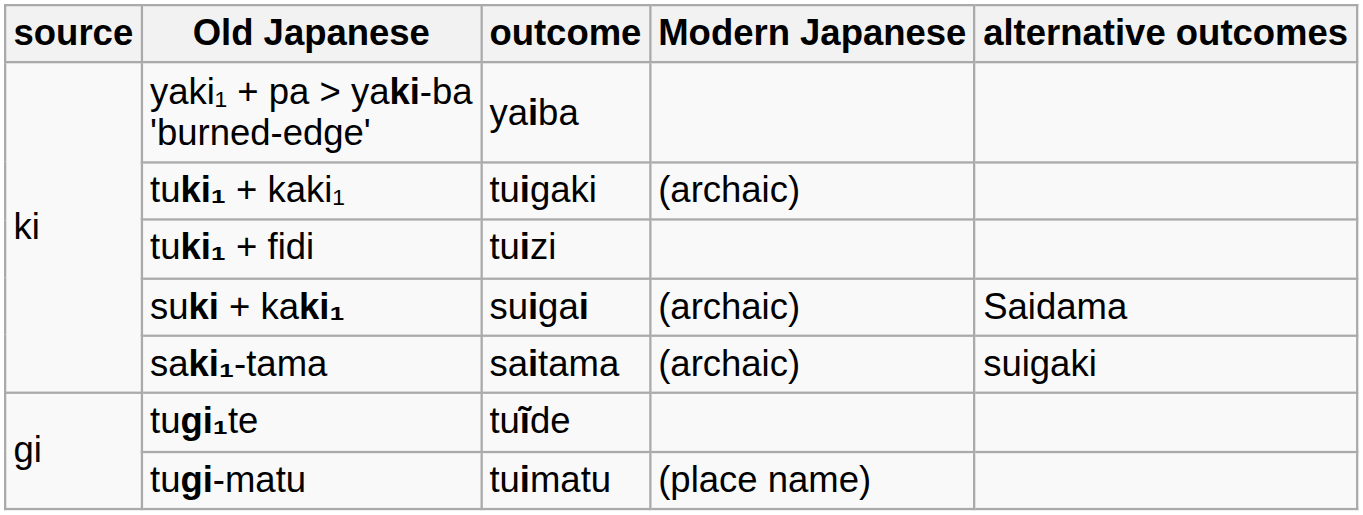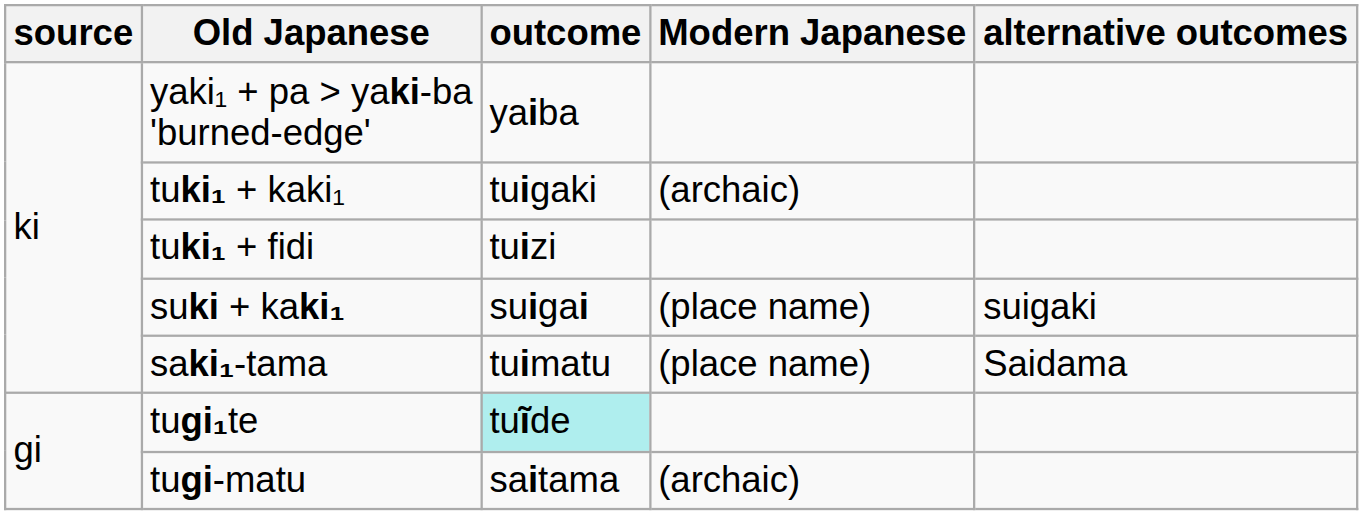 <table class="wikitable">
 <tr>
 <th>source</th>
 <th>Old Japanese</th>
 <th>outcome</th>
 <th>Modern Japanese</th>
 <th>alternative outcomes</th>
 </tr>
 <tr>
 <td rowspan=5>ki</td>
 <td>yaki₁ + pa > ya<strong>ki</strong>-ba  <br>'burned-edge'</td>
 <td>ya<strong>i</strong>ba</td>
 <td></td>
 <td></td>
 </tr>
 <tr>
 <td>tu<strong>ki₁</strong> + kaki₁</td>
 <td>tu<strong>i</strong>gaki</td>
 <td> (archaic)</td>
 <td></td>
 </tr>
 <tr>
 <td>tu<strong>ki₁</strong> + fidi</td>
 <td>tu<strong>i</strong>zi</td>
 <td></td>
 <td></td>
 </tr>
 <tr>
 <td>su<strong>ki</strong> + ka<strong>ki₁</strong></td>
 <td>su<strong>i</strong>ga<strong>i</strong></td>
-<td> (archaic)</td>
-<td>Saidama</td>
+<td> (place name)</td>
+<td>suigaki</td>
 </tr>
 <tr>
 <td>sa<strong>ki₁</strong>-tama</td>
-<td>sa<strong>i</strong>tama</td>
-<td> (archaic)</td>
-<td>suigaki</td>
+<td>tu<strong>i</strong>matu</td>
+<td> (place name)</td>
+<td>Saidama</td>
 </tr>
 <tr>
 <td rowspan=2>gi</td>
 <td>tu<strong>gi₁</strong>te</td>
-<td>tu<strong>ĩ</strong>de</td>
+<td style="background: paleturquoise;">tu<strong>ĩ</strong>de</td>
 <td></td>
 <td></td>
 </tr>
 <tr>
 <td>tu<strong>gi</strong>-matu</td>
-<td>tu<strong>i</strong>matu</td>
-<td> (place name)</td>
+<td>sa<strong>i</strong>tama</td>
+<td> (archaic)</td>
 <td></td>
 </tr>
 </table>
